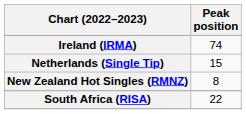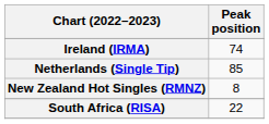 <table class="wikitable sortable plainrowheaders" style="text-align:center">
 <tr>
 <th scope="col">Chart (2022–2023)</th>
 <th scope="col">Peak<br>position</th>
 </tr>
 <tr>
 </tr>
 <tr>
 </tr>
 <tr>
 <th scope="row">Ireland (<a href='#'>IRMA</a>)</th>
 <td>74</td>
 </tr>
 <tr>
 <th scope="row">Netherlands (<a href='#'>Single Tip</a>)</th>
-<td>15</td>
+<td>85</td>
 </tr>
 <tr>
 <th scope="row">New Zealand Hot Singles (<a href='#'>RMNZ</a>)</th>
 <td>8</td>
 </tr>
 <tr>
 </tr>
 <tr>
 <th scope="row">South Africa (<a href='#'>RISA</a>)</th>
 <td>22</td>
 </tr>
 <tr>
 </tr>
 <tr>
 </tr>
 <tr>
 </tr>
 <tr>
 </tr>
 </table>
